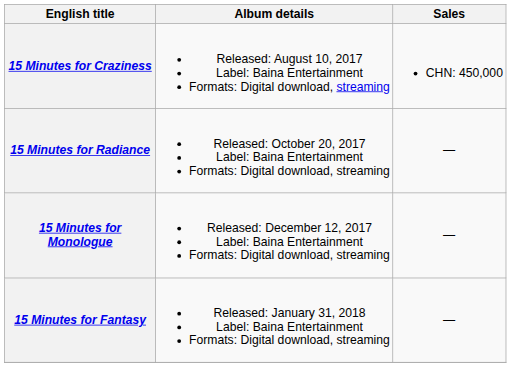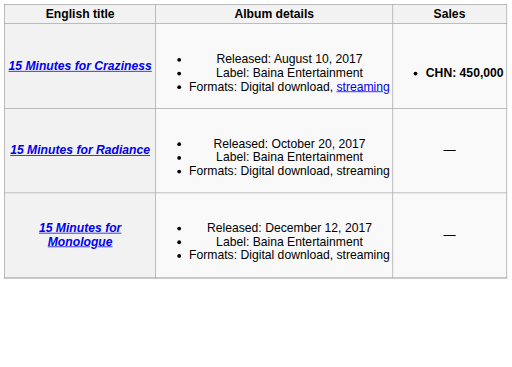 <table class="wikitable plainrowheaders" style="text-align:center;">
 <tr>
 <th scope="col" style="width:12em;">English title</th>
 <th scope="col">Album details</th>
 <th scope="col">Sales</th>
 </tr>
 <tr>
 <th scope="row"><em><a href='#'>15 Minutes for Craziness</a></em></th>
 <td><br><ul><li>Released: August 10, 2017</li><li>Label: Baina Entertainment</li><li>Formats: Digital download, <a href='#'>streaming</a></li></ul></td>
-<td><br><ul><li>CHN: 450,000 </li></ul></td>
+<td><strong><br><ul><li>CHN: 450,000 </li></ul></strong></td>
 </tr>
 <tr>
 <th scope="row"><em><a href='#'>15 Minutes for Radiance</a></em></th>
 <td><br><ul><li>Released: October 20, 2017</li><li>Label: Baina Entertainment</li><li>Formats: Digital download, streaming</li></ul></td>
 <td>—</td>
 </tr>
 <tr>
 <th scope="row"><em><a href='#'>15 Minutes for Monologue</a></em></th>
 <td><br><ul><li>Released: December 12, 2017</li><li>Label: Baina Entertainment</li><li>Formats: Digital download, streaming</li></ul></td>
 <td>—</td>
 </tr>
 <tr>
-<th scope="row"><em><a href='#'>15 Minutes for Fantasy</a></em></th>
-<td><br><ul><li>Released: January 31, 2018</li><li>Label: Baina Entertainment</li><li>Formats: Digital download, streaming</li></ul></td>
-<td>—</td>
-</tr>
-<tr>
 </tr>
 </table>
